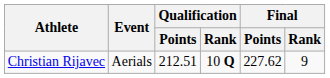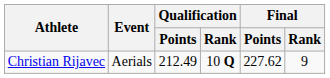 <table class="wikitable" style="font-size:90%">
 <tr>
 <th rowspan="2">Athlete</th>
 <th rowspan="2">Event</th>
 <th colspan="2">Qualification</th>
 <th colspan="2">Final</th>
 </tr>
 <tr>
 <th>Points</th>
 <th>Rank</th>
 <th>Points</th>
 <th>Rank</th>
 </tr>
 <tr>
 <td><a href='#'>Christian Rijavec</a></td>
 <td>Aerials</td>
-<td align="center">212.51</td>
+<td align="center">212.49</td>
 <td align="center">10 <strong>Q</strong></td>
 <td align="center">227.62</td>
 <td align="center">9</td>
 </tr>
 </table>
